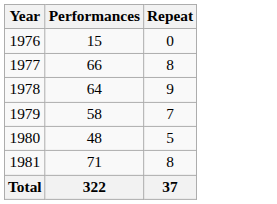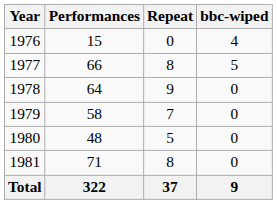 <table class="wikitable" style="text-align: center;">
 <tr>
 <th>Year</th>
 <th>Performances</th>
 <th>Repeat</th>
+<th>bbc-wiped</th>
 </tr>
 <tr>
 <td>1976</td>
 <td>15</td>
 <td>0</td>
+<td>4</td>
 </tr>
 <tr>
 <td>1977</td>
 <td>66</td>
 <td>8</td>
+<td>5</td>
 </tr>
 <tr>
 <td>1978</td>
 <td>64</td>
 <td>9</td>
+<td>0</td>
 </tr>
 <tr>
 <td>1979</td>
 <td>58</td>
 <td>7</td>
+<td>0</td>
 </tr>
 <tr>
 <td>1980</td>
 <td>48</td>
 <td>5</td>
+<td>0</td>
 </tr>
 <tr>
 <td>1981</td>
 <td>71</td>
 <td>8</td>
+<td>0</td>
 </tr>
 <tr>
 <th>Total</th>
 <th>322</th>
 <th>37</th>
+<th>9</th>
 </tr>
 </table>
